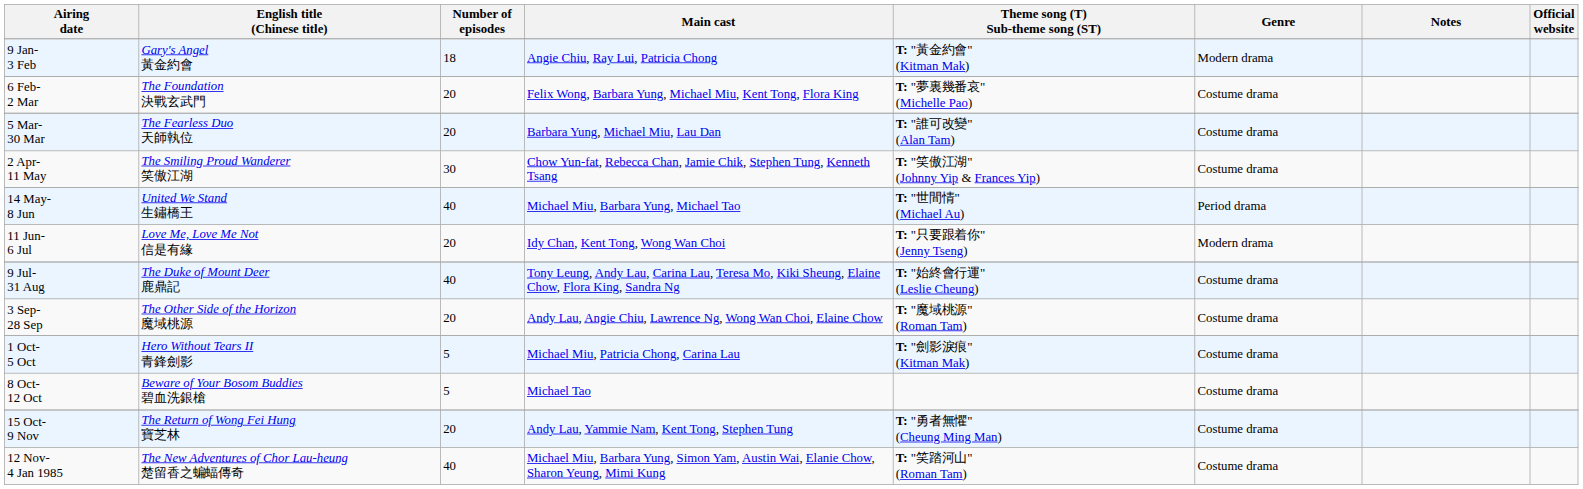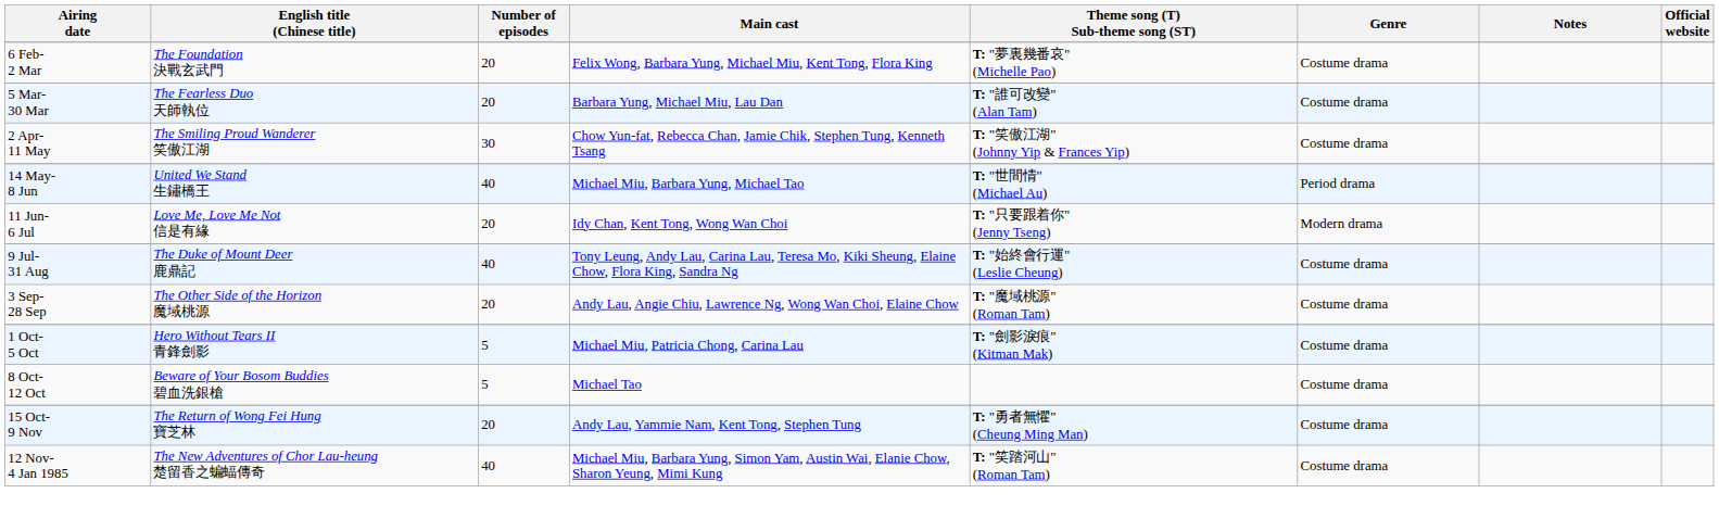 <table class="wikitable">
 <tr>
 <th align=center width=8% bgcolor="silver">Airing<br>date</th>
 <th align=center width=18% bgcolor="silver">English title <br> (Chinese title)</th>
 <th align=center width=5% bgcolor="silver">Number of episodes</th>
 <th align=center width=22% bgcolor="silver">Main cast</th>
 <th align=center width=18% bgcolor="silver">Theme song (T) <br>Sub-theme song (ST)</th>
 <th align=center width=10% bgcolor="silver">Genre</th>
 <th align=center width=10% bgcolor="silver">Notes</th>
 <th align=center width=1% bgcolor="silver">Official website</th>
 </tr>
 <tr>
-</tr>
-<tr ---- bgcolor="#ebf5ff">
-<td>9 Jan- <br> 3 Feb</td>
-<td><em><a href='#'>Gary's Angel</a></em> <br> 黃金約會</td>
-<td>18</td>
-<td><a href='#'>Angie Chiu</a>, <a href='#'>Ray Lui</a>, <a href='#'>Patricia Chong</a></td>
-<td><strong>T:</strong> "黃金約會" <br> (<a href='#'>Kitman Mak</a>)</td>
-<td>Modern drama</td>
-<td></td>
-<td></td>
 </tr>
 <tr>
 </tr>
 <tr>
 <td>6 Feb- <br> 2 Mar</td>
 <td><em><a href='#'>The Foundation</a></em> <br> 決戰玄武門</td>
 <td>20</td>
 <td><a href='#'>Felix Wong</a>, <a href='#'>Barbara Yung</a>, <a href='#'>Michael Miu</a>, <a href='#'>Kent Tong</a>, <a href='#'>Flora King</a></td>
 <td><strong>T:</strong> "夢裏幾番哀" <br> (<a href='#'>Michelle Pao</a>)</td>
 <td>Costume drama</td>
 <td></td>
 <td></td>
 </tr>
 <tr>
 </tr>
 <tr ---- bgcolor="#ebf5ff">
 <td>5 Mar- <br> 30 Mar</td>
 <td><em><a href='#'>The Fearless Duo</a></em> <br> 天師執位</td>
 <td>20</td>
 <td><a href='#'>Barbara Yung</a>, <a href='#'>Michael Miu</a>, <a href='#'>Lau Dan</a></td>
 <td><strong>T:</strong> "誰可改變" <br> (<a href='#'>Alan Tam</a>)</td>
 <td>Costume drama</td>
 <td></td>
 <td></td>
 </tr>
 <tr>
 <td>2 Apr- <br> 11 May</td>
 <td><em><a href='#'>The Smiling Proud Wanderer</a></em> <br> 笑傲江湖</td>
 <td>30</td>
 <td><a href='#'>Chow Yun-fat</a>, <a href='#'>Rebecca Chan</a>, <a href='#'>Jamie Chik</a>, <a href='#'>Stephen Tung</a>, <a href='#'>Kenneth Tsang</a></td>
 <td><strong>T:</strong> "笑傲江湖" <br> (<a href='#'>Johnny Yip</a> & <a href='#'>Frances Yip</a>)</td>
 <td>Costume drama</td>
 <td></td>
 <td></td>
 </tr>
 <tr>
 </tr>
 <tr ---- bgcolor="#ebf5ff">
 <td>14 May- <br> 8 Jun</td>
 <td><em><a href='#'>United We Stand</a></em> <br> 生鏽橋王</td>
 <td>40</td>
 <td><a href='#'>Michael Miu</a>, <a href='#'>Barbara Yung</a>, <a href='#'>Michael Tao</a></td>
 <td><strong>T:</strong> "世間情" <br> (<a href='#'>Michael Au</a>)</td>
 <td>Period drama</td>
 <td></td>
 <td></td>
 </tr>
 <tr>
 <td>11 Jun- <br> 6 Jul</td>
 <td><em><a href='#'>Love Me, Love Me Not</a></em> <br> 信是有緣</td>
 <td>20</td>
 <td><a href='#'>Idy Chan</a>, <a href='#'>Kent Tong</a>, <a href='#'>Wong Wan Choi</a></td>
 <td><strong>T:</strong> "只要跟着你" <br> (<a href='#'>Jenny Tseng</a>)</td>
 <td>Modern drama</td>
 <td></td>
 <td></td>
 </tr>
 <tr>
 </tr>
 <tr ---- bgcolor="#ebf5ff">
 <td>9 Jul- <br> 31 Aug</td>
 <td><em><a href='#'>The Duke of Mount Deer</a></em> <br> 鹿鼎記</td>
 <td>40</td>
 <td><a href='#'>Tony Leung</a>, <a href='#'>Andy Lau</a>, <a href='#'>Carina Lau</a>, <a href='#'>Teresa Mo</a>, <a href='#'>Kiki Sheung</a>, <a href='#'>Elaine Chow</a>, <a href='#'>Flora King</a>, <a href='#'>Sandra Ng</a></td>
 <td><strong>T:</strong> "始終會行運" <br> (<a href='#'>Leslie Cheung</a>)</td>
 <td>Costume drama</td>
 <td></td>
 <td></td>
 </tr>
 <tr>
 <td>3 Sep- <br> 28 Sep</td>
 <td><em><a href='#'>The Other Side of the Horizon</a></em> <br> 魔域桃源</td>
 <td>20</td>
 <td><a href='#'>Andy Lau</a>, <a href='#'>Angie Chiu</a>, <a href='#'>Lawrence Ng</a>, <a href='#'>Wong Wan Choi</a>, <a href='#'>Elaine Chow</a></td>
 <td><strong>T:</strong> "魔域桃源" <br> (<a href='#'>Roman Tam</a>)</td>
 <td>Costume drama</td>
 <td></td>
 <td></td>
 </tr>
 <tr>
 </tr>
 <tr ---- bgcolor="#ebf5ff">
 <td>1 Oct- <br> 5 Oct</td>
 <td><em><a href='#'>Hero Without Tears II</a></em> <br> 青鋒劍影</td>
 <td>5</td>
 <td><a href='#'>Michael Miu</a>, <a href='#'>Patricia Chong</a>, <a href='#'>Carina Lau</a></td>
 <td><strong>T:</strong> "劍影淚痕" <br> (<a href='#'>Kitman Mak</a>)</td>
 <td>Costume drama</td>
 <td></td>
 <td></td>
 </tr>
 <tr>
 <td>8 Oct- <br> 12 Oct</td>
 <td><em><a href='#'>Beware of Your Bosom Buddies</a></em> <br> 碧血洗銀槍</td>
 <td>5</td>
 <td><a href='#'>Michael Tao</a></td>
 <td></td>
 <td>Costume drama</td>
 <td></td>
 <td></td>
 </tr>
 <tr>
 </tr>
 <tr ---- bgcolor="#ebf5ff">
 <td>15 Oct- <br> 9 Nov</td>
 <td><em><a href='#'>The Return of Wong Fei Hung</a></em> <br> 寶芝林</td>
 <td>20</td>
 <td><a href='#'>Andy Lau</a>, <a href='#'>Yammie Nam</a>, <a href='#'>Kent Tong</a>, <a href='#'>Stephen Tung</a></td>
 <td><strong>T:</strong> "勇者無懼" <br> (<a href='#'>Cheung Ming Man</a>)</td>
 <td>Costume drama</td>
 <td></td>
 <td></td>
 </tr>
 <tr>
 <td>12 Nov- <br> 4 Jan 1985</td>
 <td><em><a href='#'>The New Adventures of Chor Lau-heung</a></em> <br> 楚留香之蝙蝠傳奇</td>
 <td>40</td>
 <td><a href='#'>Michael Miu</a>, <a href='#'>Barbara Yung</a>, <a href='#'>Simon Yam</a>, <a href='#'>Austin Wai</a>, <a href='#'>Elanie Chow</a>, <a href='#'>Sharon Yeung</a>, <a href='#'>Mimi Kung</a></td>
 <td><strong>T:</strong> "笑踏河山" <br> (<a href='#'>Roman Tam</a>)</td>
 <td>Costume drama</td>
 <td></td>
 <td></td>
 </tr>
 </table>
